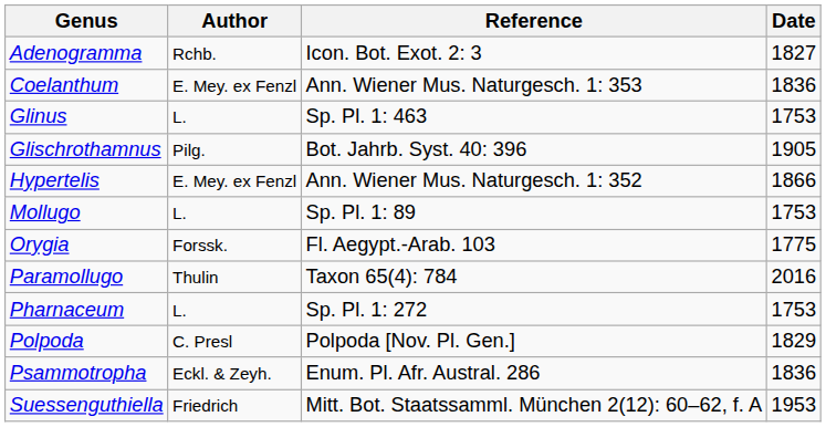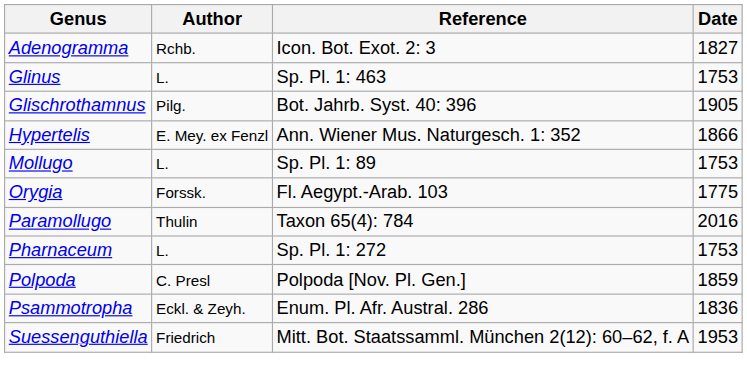 <table class="wikitable">
 <tr>
 <th>Genus</th>
 <th>Author</th>
 <th>Reference</th>
 <th>Date</th>
 </tr>
 <tr>
 <td><em><a href='#'>Adenogramma</a></em></td>
 <td><small>Rchb.</small></td>
 <td>Icon. Bot. Exot. 2: 3</td>
 <td>1827</td>
-</tr>
-<tr>
-<td><em><a href='#'>Coelanthum</a></em></td>
-<td><small>E. Mey. ex Fenzl</small></td>
-<td>Ann. Wiener Mus. Naturgesch. 1: 353</td>
-<td>1836</td>
 </tr>
 <tr>
 <td><em><a href='#'>Glinus</a></em></td>
 <td><small>L.</small></td>
 <td>Sp. Pl. 1: 463</td>
 <td>1753</td>
 </tr>
 <tr>
 <td><em><a href='#'>Glischrothamnus</a></em></td>
 <td><small>Pilg.</small></td>
 <td>Bot. Jahrb. Syst. 40: 396</td>
 <td>1905</td>
 </tr>
 <tr>
 <td><em><a href='#'>Hypertelis</a></em></td>
 <td><small>E. Mey. ex Fenzl</small></td>
 <td>Ann. Wiener Mus. Naturgesch. 1: 352</td>
 <td>1866</td>
 </tr>
 <tr>
 <td><em><a href='#'>Mollugo</a></em></td>
 <td><small>L.</small></td>
 <td>Sp. Pl. 1: 89</td>
 <td>1753</td>
 </tr>
 <tr>
 <td><em><a href='#'>Orygia</a></em></td>
 <td><small>Forssk.</small></td>
 <td>Fl. Aegypt.-Arab. 103</td>
 <td>1775</td>
 </tr>
 <tr>
 <td><em><a href='#'>Paramollugo</a></em></td>
 <td><small>Thulin</small></td>
 <td>Taxon 65(4): 784</td>
 <td>2016</td>
 </tr>
 <tr>
 <td><em><a href='#'>Pharnaceum</a></em></td>
 <td><small>L.</small></td>
 <td>Sp. Pl. 1: 272</td>
 <td>1753</td>
 </tr>
 <tr>
 <td><em><a href='#'>Polpoda</a></em></td>
 <td><small>C. Presl</small></td>
 <td>Polpoda [Nov. Pl. Gen.]</td>
-<td>1829</td>
+<td>1859</td>
 </tr>
 <tr>
 <td><em><a href='#'>Psammotropha</a></em></td>
 <td><small>Eckl. & Zeyh.</small></td>
 <td>Enum. Pl. Afr. Austral. 286</td>
 <td>1836</td>
 </tr>
 <tr>
 <td><em><a href='#'>Suessenguthiella</a></em></td>
 <td><small>Friedrich</small></td>
 <td>Mitt. Bot. Staatssamml. München 2(12): 60–62, f. A</td>
 <td>1953</td>
 </tr>
 </table>
